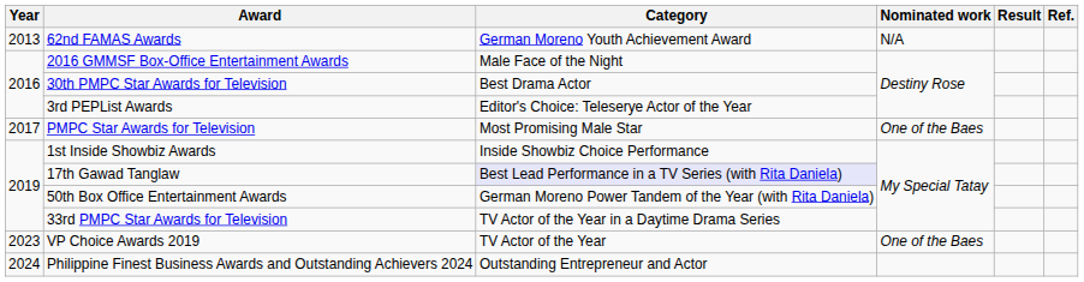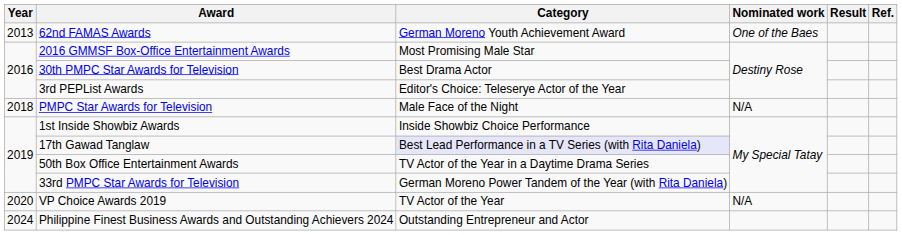 <table class="wikitable">
 <tr>
 <th>Year</th>
 <th>Award</th>
 <th>Category</th>
 <th>Nominated work</th>
 <th>Result</th>
 <th>Ref.</th>
 </tr>
 <tr>
 <td>2013</td>
 <td><a href='#'>62nd FAMAS Awards</a></td>
 <td><a href='#'>German Moreno</a> Youth Achievement Award</td>
-<td>N/A</td>
+<td><em>One of the Baes</em></td>
 <td></td>
 <td></td>
 </tr>
 <tr>
 <td rowspan="3">2016</td>
 <td><a href='#'>2016 GMMSF Box-Office Entertainment Awards</a></td>
-<td>Male Face of the Night</td>
+<td>Most Promising Male Star</td>
 <td rowspan="3"><em>Destiny Rose</em></td>
 <td></td>
 <td></td>
 </tr>
 <tr>
 <td><a href='#'>30th PMPC Star Awards for Television</a></td>
 <td>Best Drama Actor</td>
 <td></td>
 <td></td>
 </tr>
 <tr>
 <td>3rd PEPList Awards</td>
 <td>Editor's Choice: Teleserye Actor of the Year</td>
 <td></td>
 <td></td>
 </tr>
 <tr>
-<td>2017</td>
+<td>2018</td>
 <td><a href='#'>PMPC Star Awards for Television</a></td>
-<td>Most Promising Male Star</td>
-<td><em>One of the Baes</em></td>
+<td>Male Face of the Night</td>
+<td>N/A</td>
 <td></td>
 <td></td>
 </tr>
 <tr>
 <td rowspan="4">2019</td>
 <td>1st Inside Showbiz Awards</td>
 <td>Inside Showbiz Choice Performance</td>
 <td rowspan="4"><em>My Special Tatay</em></td>
 <td></td>
 <td></td>
 </tr>
 <tr>
 <td>17th Gawad Tanglaw</td>
 <td style="background: lavender;">Best Lead Performance in a TV Series (with <a href='#'>Rita Daniela</a>)</td>
 <td></td>
 <td></td>
 </tr>
 <tr>
 <td>50th Box Office Entertainment Awards</td>
+<td>TV Actor of the Year in a Daytime Drama Series</td>
+<td></td>
+<td></td>
+</tr>
+<tr>
+<td>33rd <a href='#'>PMPC Star Awards for Television</a></td>
 <td>German Moreno Power Tandem of the Year (with <a href='#'>Rita Daniela</a>)</td>
 <td></td>
 <td></td>
 </tr>
 <tr>
-<td>33rd <a href='#'>PMPC Star Awards for Television</a></td>
-<td>TV Actor of the Year in a Daytime Drama Series</td>
-<td></td>
-<td></td>
-</tr>
-<tr>
-<td>2023</td>
+<td>2020</td>
 <td>VP Choice Awards 2019</td>
 <td>TV Actor of the Year</td>
-<td><em>One of the Baes</em></td>
+<td>N/A</td>
 <td></td>
 <td></td>
 </tr>
 <tr>
 <td>2024</td>
 <td>Philippine Finest Business Awards and Outstanding Achievers 2024</td>
 <td>Outstanding Entrepreneur and Actor</td>
 <td></td>
 <td></td>
 <td></td>
 </tr>
 </table>
